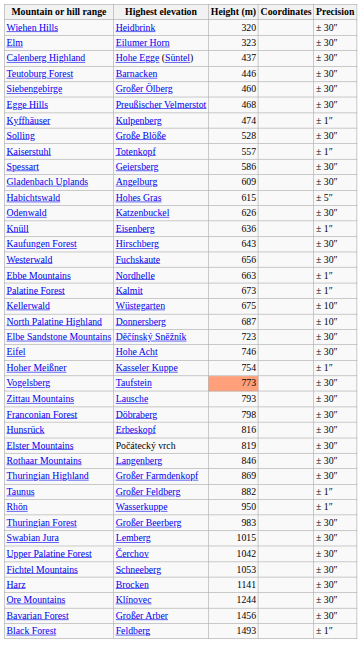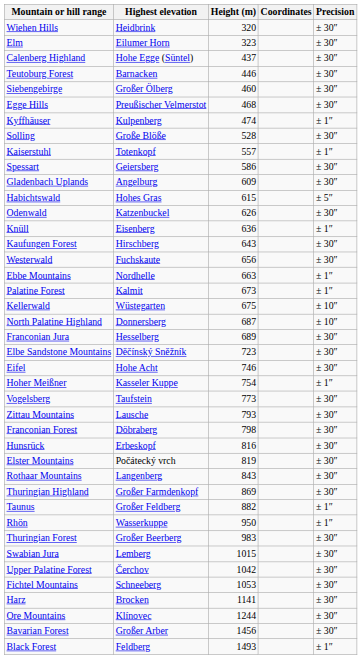 <table class="wikitable sortable">
 <tr>
 <th>Mountain or hill range</th>
 <th>Highest elevation</th>
 <th>Height (m)</th>
 <th>Coordinates</th>
 <th>Precision</th>
 </tr>
 <tr>
 <td><a href='#'>Wiehen Hills</a></td>
 <td><a href='#'>Heidbrink</a></td>
 <td align="right">320</td>
 <td></td>
 <td>± 30″</td>
 </tr>
 <tr>
 <td><a href='#'>Elm</a></td>
 <td><a href='#'>Eilumer Horn</a></td>
 <td align="right">323</td>
 <td></td>
 <td>± 30″</td>
 </tr>
 <tr>
 <td><a href='#'>Calenberg Highland</a></td>
 <td><a href='#'>Hohe Egge</a> (<a href='#'>Süntel</a>)</td>
 <td align="right">437</td>
 <td></td>
 <td>± 30″</td>
 </tr>
 <tr>
 <td><a href='#'>Teutoburg Forest</a></td>
 <td><a href='#'>Barnacken</a></td>
 <td align="right">446</td>
 <td></td>
 <td>± 30″</td>
 </tr>
 <tr>
 <td><a href='#'>Siebengebirge</a></td>
 <td><a href='#'>Großer Ölberg</a></td>
 <td align="right">460</td>
 <td></td>
 <td>± 30″</td>
 </tr>
 <tr>
 <td><a href='#'>Egge Hills</a></td>
 <td><a href='#'>Preußischer Velmerstot</a></td>
 <td align="right">468</td>
 <td></td>
 <td>± 30″</td>
 </tr>
 <tr>
 <td><a href='#'>Kyffhäuser</a></td>
 <td><a href='#'>Kulpenberg</a></td>
 <td align="right">474</td>
 <td></td>
 <td>± 1″</td>
 </tr>
 <tr>
 <td><a href='#'>Solling</a></td>
 <td><a href='#'>Große Blöße</a></td>
 <td align="right">528</td>
 <td></td>
 <td>± 30″</td>
 </tr>
 <tr>
 <td><a href='#'>Kaiserstuhl</a></td>
 <td><a href='#'>Totenkopf</a></td>
 <td align="right">557</td>
 <td></td>
 <td>± 1″</td>
 </tr>
 <tr>
 <td><a href='#'>Spessart</a></td>
 <td><a href='#'>Geiersberg</a></td>
 <td align="right">586</td>
 <td></td>
 <td>± 30″</td>
 </tr>
 <tr>
 <td><a href='#'>Gladenbach Uplands</a></td>
 <td><a href='#'>Angelburg</a></td>
 <td align="right">609</td>
 <td></td>
 <td>± 30″</td>
 </tr>
 <tr>
 <td><a href='#'>Habichtswald</a></td>
 <td><a href='#'>Hohes Gras</a></td>
 <td align="right">615</td>
 <td></td>
 <td>± 5″</td>
 </tr>
 <tr>
 <td><a href='#'>Odenwald</a></td>
 <td><a href='#'>Katzenbuckel</a></td>
 <td align="right">626</td>
 <td></td>
 <td>± 30″</td>
 </tr>
 <tr>
 <td><a href='#'>Knüll</a></td>
 <td><a href='#'>Eisenberg</a></td>
 <td align="right">636</td>
 <td></td>
 <td>± 1″</td>
 </tr>
 <tr>
 <td><a href='#'>Kaufungen Forest</a></td>
 <td><a href='#'>Hirschberg</a></td>
 <td align="right">643</td>
 <td></td>
 <td>± 30″</td>
 </tr>
 <tr>
 <td><a href='#'>Westerwald</a></td>
 <td><a href='#'>Fuchskaute</a></td>
 <td align="right">656</td>
 <td></td>
 <td>± 30″</td>
 </tr>
 <tr>
 <td><a href='#'>Ebbe Mountains</a></td>
 <td><a href='#'>Nordhelle</a></td>
 <td align="right">663</td>
 <td></td>
 <td>± 1″</td>
 </tr>
 <tr>
 <td><a href='#'>Palatine Forest</a></td>
 <td><a href='#'>Kalmit</a></td>
 <td align="right">673</td>
 <td></td>
 <td>± 1″</td>
 </tr>
 <tr>
 <td><a href='#'>Kellerwald</a></td>
 <td><a href='#'>Wüstegarten</a></td>
 <td align="right">675</td>
 <td></td>
 <td>± 10″</td>
 </tr>
 <tr>
 <td><a href='#'>North Palatine Highland</a></td>
 <td><a href='#'>Donnersberg</a></td>
 <td align="right">687</td>
 <td></td>
 <td>± 10″</td>
 </tr>
 <tr>
+<td><a href='#'>Franconian Jura</a></td>
+<td><a href='#'>Hesselberg</a></td>
+<td align="right">689</td>
+<td></td>
+<td>± 30″</td>
+</tr>
+<tr>
 <td><a href='#'>Elbe Sandstone Mountains</a></td>
 <td><a href='#'>Děčínský Sněžník</a></td>
 <td align="right">723</td>
 <td></td>
 <td>± 30″</td>
 </tr>
 <tr>
 <td><a href='#'>Eifel</a></td>
 <td><a href='#'>Hohe Acht</a></td>
 <td align="right">746</td>
 <td></td>
 <td>± 30″</td>
 </tr>
 <tr>
 <td><a href='#'>Hoher Meißner</a></td>
 <td><a href='#'>Kasseler Kuppe</a></td>
 <td align="right">754</td>
 <td></td>
 <td>± 1″</td>
 </tr>
 <tr>
 <td><a href='#'>Vogelsberg</a></td>
 <td><a href='#'>Taufstein</a></td>
-<td align="right" style="background: lightsalmon;">773</td>
+<td align="right">773</td>
 <td></td>
 <td>± 30″</td>
 </tr>
 <tr>
 <td><a href='#'>Zittau Mountains</a></td>
 <td><a href='#'>Lausche</a></td>
 <td align="right">793</td>
 <td></td>
 <td>± 30″</td>
 </tr>
 <tr>
 <td><a href='#'>Franconian Forest</a></td>
 <td><a href='#'>Döbraberg</a></td>
 <td align="right">798</td>
 <td></td>
 <td>± 30″</td>
 </tr>
 <tr>
 <td><a href='#'>Hunsrück</a></td>
 <td><a href='#'>Erbeskopf</a></td>
 <td align="right">816</td>
 <td></td>
 <td>± 30″</td>
 </tr>
 <tr>
 <td><a href='#'>Elster Mountains</a></td>
 <td>Počátecký vrch</td>
 <td align="right">819</td>
 <td></td>
 <td>± 30″</td>
 </tr>
 <tr>
 <td><a href='#'>Rothaar Mountains</a></td>
 <td><a href='#'>Langenberg</a></td>
-<td align="right">846</td>
+<td align="right">843</td>
 <td></td>
 <td>± 30″</td>
 </tr>
 <tr>
 <td><a href='#'>Thuringian Highland</a></td>
 <td><a href='#'>Großer Farmdenkopf</a></td>
 <td align="right">869</td>
 <td></td>
 <td>± 30″</td>
 </tr>
 <tr>
 <td><a href='#'>Taunus</a></td>
 <td><a href='#'>Großer Feldberg</a></td>
 <td align="right">882</td>
 <td></td>
 <td>± 1″</td>
 </tr>
 <tr>
 <td><a href='#'>Rhön</a></td>
 <td><a href='#'>Wasserkuppe</a></td>
 <td align="right">950</td>
 <td></td>
 <td>± 1″</td>
 </tr>
 <tr>
 <td><a href='#'>Thuringian Forest</a></td>
 <td><a href='#'>Großer Beerberg</a></td>
 <td align="right">983</td>
 <td></td>
 <td>± 30″</td>
 </tr>
 <tr>
 <td><a href='#'>Swabian Jura</a></td>
 <td><a href='#'>Lemberg</a></td>
 <td align="right">1015</td>
 <td></td>
 <td>± 30″</td>
 </tr>
 <tr>
 <td><a href='#'>Upper Palatine Forest</a></td>
 <td><a href='#'>Čerchov</a></td>
 <td align="right">1042</td>
 <td></td>
 <td>± 30″</td>
 </tr>
 <tr>
 <td><a href='#'>Fichtel Mountains</a></td>
 <td><a href='#'>Schneeberg</a></td>
 <td align="right">1053</td>
 <td></td>
 <td>± 30″</td>
 </tr>
 <tr>
 <td><a href='#'>Harz</a></td>
 <td><a href='#'>Brocken</a></td>
 <td align="right">1141</td>
 <td></td>
 <td>± 30″</td>
 </tr>
 <tr>
 <td><a href='#'>Ore Mountains</a></td>
 <td><a href='#'>Klínovec</a></td>
 <td align="right">1244</td>
 <td></td>
 <td>± 30″</td>
 </tr>
 <tr>
 <td><a href='#'>Bavarian Forest</a></td>
 <td><a href='#'>Großer Arber</a></td>
 <td align="right">1456</td>
 <td></td>
 <td>± 30″</td>
 </tr>
 <tr>
 <td><a href='#'>Black Forest</a></td>
 <td><a href='#'>Feldberg</a></td>
 <td align="right">1493</td>
 <td></td>
 <td>± 1″</td>
 </tr>
 </table>
